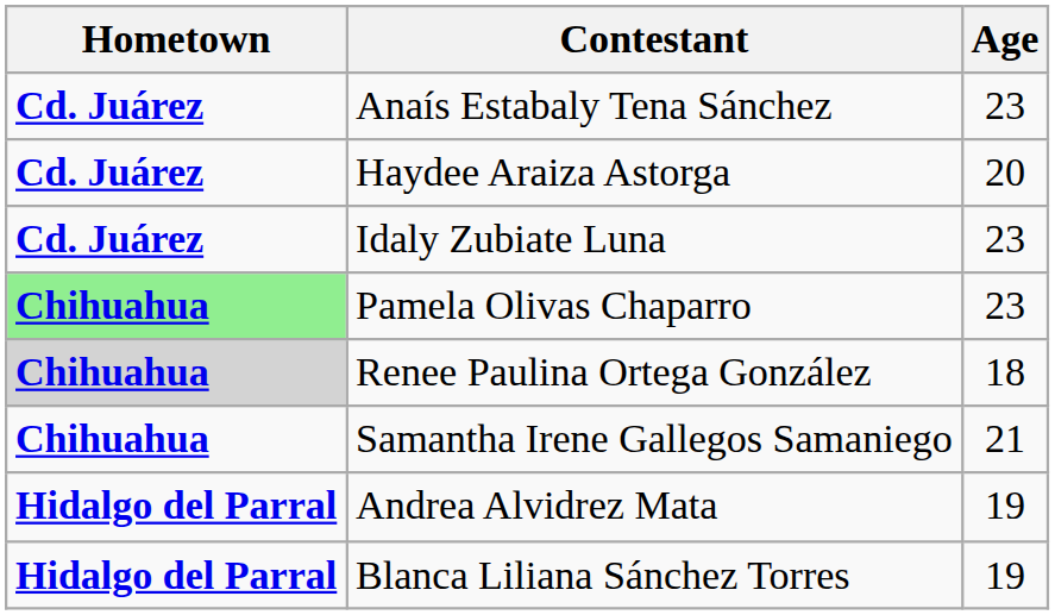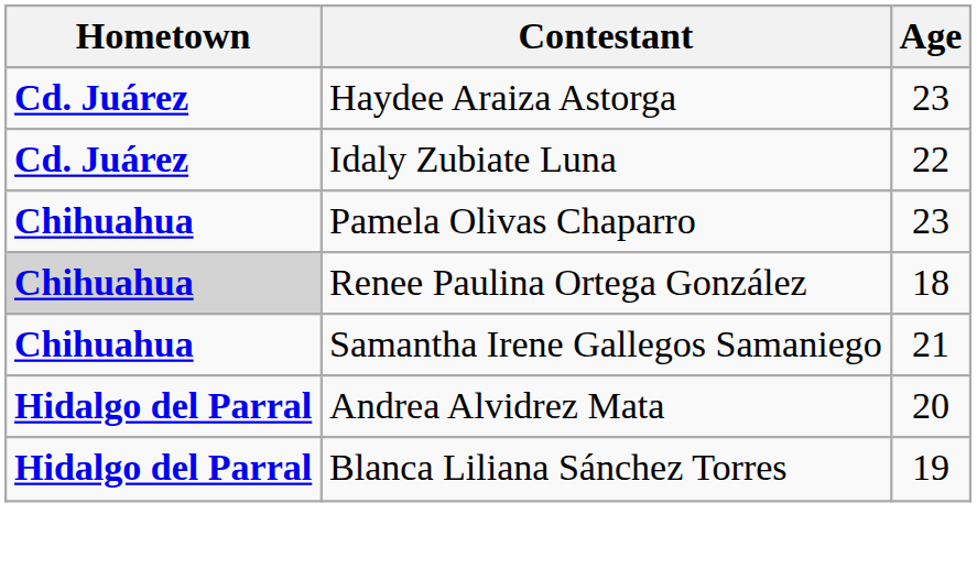 <table class="wikitable sortable" style="font-size: 95%;">
 <tr>
 <th>Hometown</th>
 <th>Contestant</th>
 <th>Age</th>
 </tr>
 <tr>
 <td><strong><a href='#'>Cd. Juárez</a></strong></td>
-<td>Anaís Estabaly Tena Sánchez</td>
+<td>Haydee Araiza Astorga</td>
 <td align="center">23</td>
 </tr>
 <tr>
 <td><strong><a href='#'>Cd. Juárez</a></strong></td>
-<td>Haydee Araiza Astorga</td>
-<td align="center">20</td>
+<td>Idaly Zubiate Luna</td>
+<td align="center">22</td>
 </tr>
 <tr>
-<td><strong><a href='#'>Cd. Juárez</a></strong></td>
-<td>Idaly Zubiate Luna</td>
-<td align="center">23</td>
-</tr>
-<tr>
-<td style="background: lightgreen;"><strong><a href='#'>Chihuahua</a></strong></td>
+<td><strong><a href='#'>Chihuahua</a></strong></td>
 <td>Pamela Olivas Chaparro</td>
 <td align="center">23</td>
 </tr>
 <tr>
 <td style="background: lightgrey;"><strong><a href='#'>Chihuahua</a></strong></td>
 <td>Renee Paulina Ortega González</td>
 <td align="center">18</td>
 </tr>
 <tr>
 <td><strong><a href='#'>Chihuahua</a></strong></td>
 <td>Samantha Irene Gallegos Samaniego</td>
 <td align="center">21</td>
 </tr>
 <tr>
 <td><strong><a href='#'>Hidalgo del Parral</a></strong></td>
 <td>Andrea Alvidrez Mata</td>
-<td align="center">19</td>
+<td align="center">20</td>
 </tr>
 <tr>
 <td><strong><a href='#'>Hidalgo del Parral</a></strong></td>
 <td>Blanca Liliana Sánchez Torres</td>
 <td align="center">19</td>
 </tr>
 </table>
